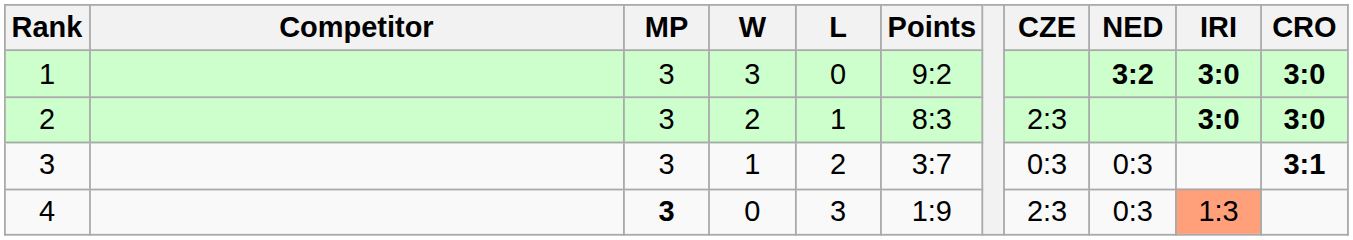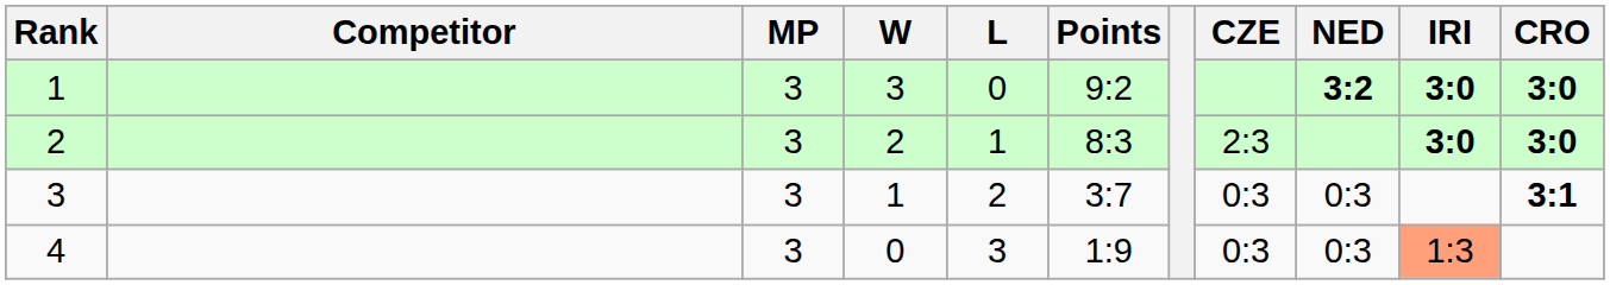 <table class="wikitable" style="text-align:center">
 <tr>
 <th>Rank</th>
 <th style="width:18em">Competitor</th>
 <th style="width:2.5em">MP</th>
 <th style="width:2.5em">W</th>
 <th style="width:2.5em">L</th>
 <th>Points</th>
 <th rowspan="5"> </th>
 <th style="width:2.5em">CZE</th>
 <th style="width:2.5em">NED</th>
 <th style="width:2.5em">IRI</th>
 <th style="width:2.5em">CRO</th>
 </tr>
 <tr style="background:#cfc;">
 <td>1</td>
 <td style="text-align:left"></td>
 <td>3</td>
 <td>3</td>
 <td>0</td>
 <td>9:2</td>
 <td></td>
 <td><strong>3:2</strong></td>
 <td><strong>3:0</strong></td>
 <td><strong>3:0</strong></td>
 </tr>
 <tr style="background:#cfc;">
 <td>2</td>
 <td style="text-align:left"></td>
 <td>3</td>
 <td>2</td>
 <td>1</td>
 <td>8:3</td>
 <td>2:3</td>
 <td></td>
 <td><strong>3:0</strong></td>
 <td><strong>3:0</strong></td>
 </tr>
 <tr>
 <td>3</td>
 <td style="text-align:left"></td>
 <td>3</td>
 <td>1</td>
 <td>2</td>
 <td>3:7</td>
 <td>0:3</td>
 <td>0:3</td>
 <td></td>
 <td><strong>3:1</strong></td>
 </tr>
 <tr>
 <td>4</td>
 <td style="text-align:left"></td>
-<td><strong>3</strong></td>
+<td>3</td>
 <td>0</td>
 <td>3</td>
 <td>1:9</td>
-<td>2:3</td>
+<td>0:3</td>
 <td>0:3</td>
 <td style="background: lightsalmon;">1:3</td>
 <td></td>
 </tr>
 </table>
